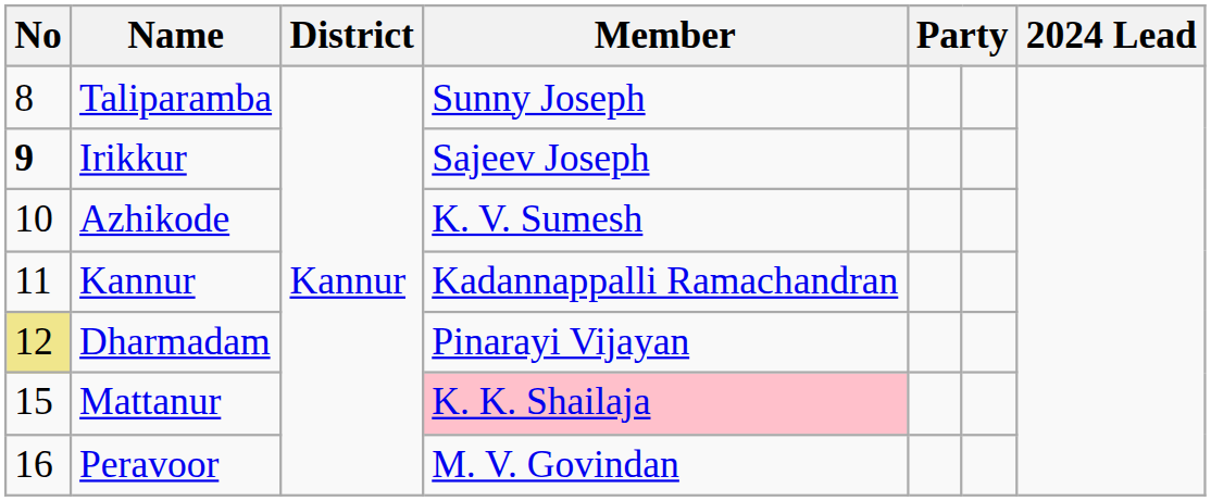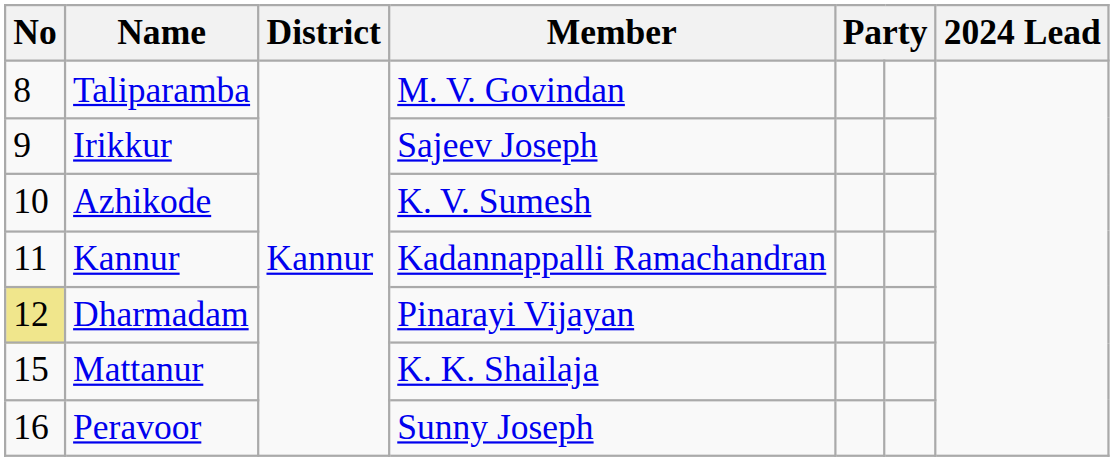 <table class="wikitable sortable">
 <tr align="center">
 <th>No</th>
 <th>Name</th>
 <th>District</th>
 <th>Member</th>
 <th colspan="2">Party</th>
 <th colspan="2">2024 Lead</th>
 </tr>
 <tr>
 <td>8</td>
 <td><a href='#'>Taliparamba</a></td>
 <td rowspan="7"><a href='#'>Kannur</a></td>
-<td><a href='#'>Sunny Joseph</a></td>
+<td><a href='#'>M. V. Govindan</a></td>
 <td></td>
 <td></td>
 </tr>
 <tr>
-<td><strong>9</strong></td>
+<td>9</td>
 <td><a href='#'>Irikkur</a></td>
 <td><a href='#'>Sajeev Joseph</a></td>
 <td></td>
 <td></td>
 </tr>
 <tr>
 <td>10</td>
 <td><a href='#'>Azhikode</a></td>
 <td><a href='#'>K. V. Sumesh</a></td>
 <td></td>
 <td></td>
 </tr>
 <tr>
 <td>11</td>
 <td><a href='#'>Kannur</a></td>
 <td><a href='#'>Kadannappalli Ramachandran</a></td>
 <td></td>
 <td></td>
 </tr>
 <tr>
 <td style="background: khaki;">12</td>
 <td><a href='#'>Dharmadam</a></td>
 <td><a href='#'>Pinarayi Vijayan</a></td>
 <td></td>
 <td></td>
 </tr>
 <tr>
 <td>15</td>
 <td><a href='#'>Mattanur</a></td>
-<td style="background: pink;"><a href='#'>K. K. Shailaja</a></td>
+<td><a href='#'>K. K. Shailaja</a></td>
 <td></td>
 <td></td>
 </tr>
 <tr>
 <td>16</td>
 <td><a href='#'>Peravoor</a></td>
-<td><a href='#'>M. V. Govindan</a></td>
+<td><a href='#'>Sunny Joseph</a></td>
 <td></td>
 <td></td>
 </tr>
 </table>
